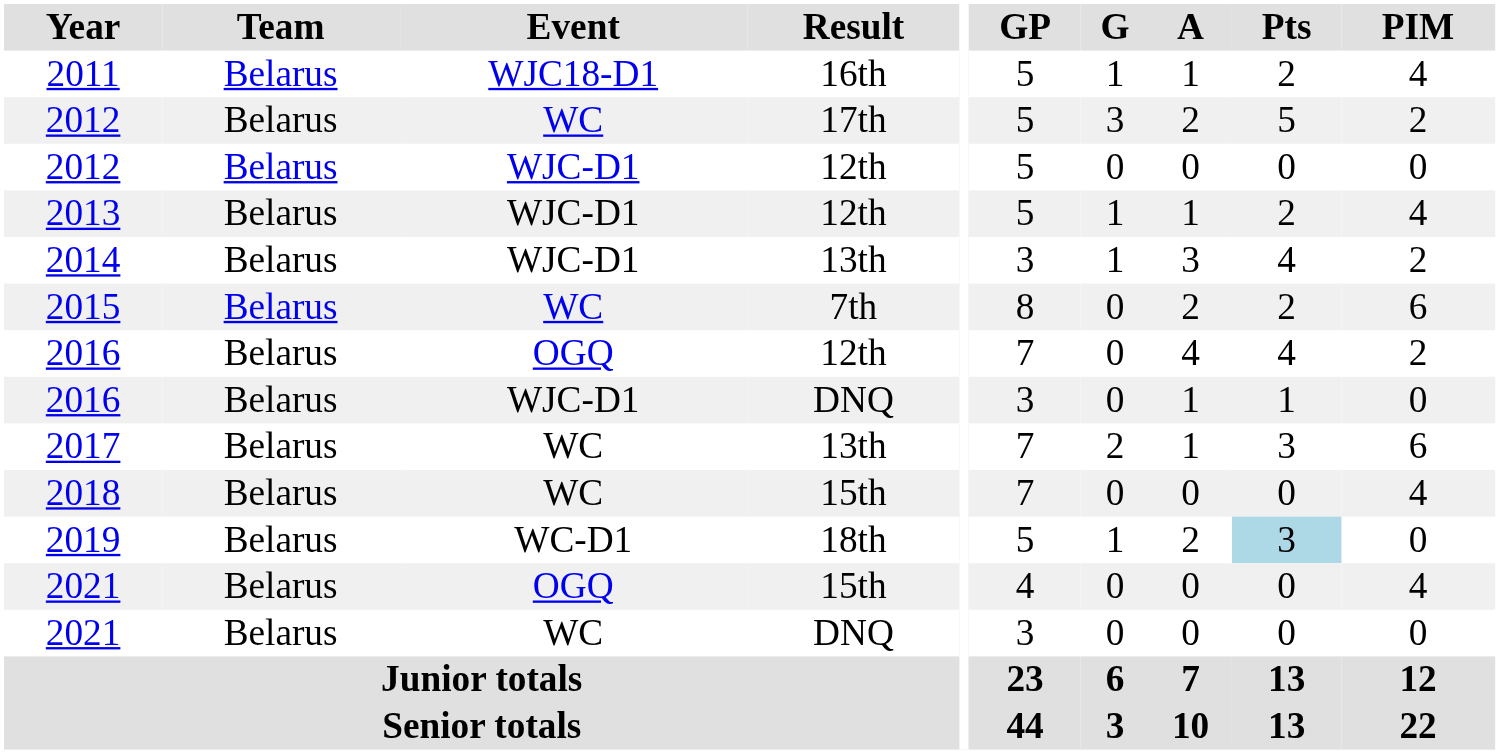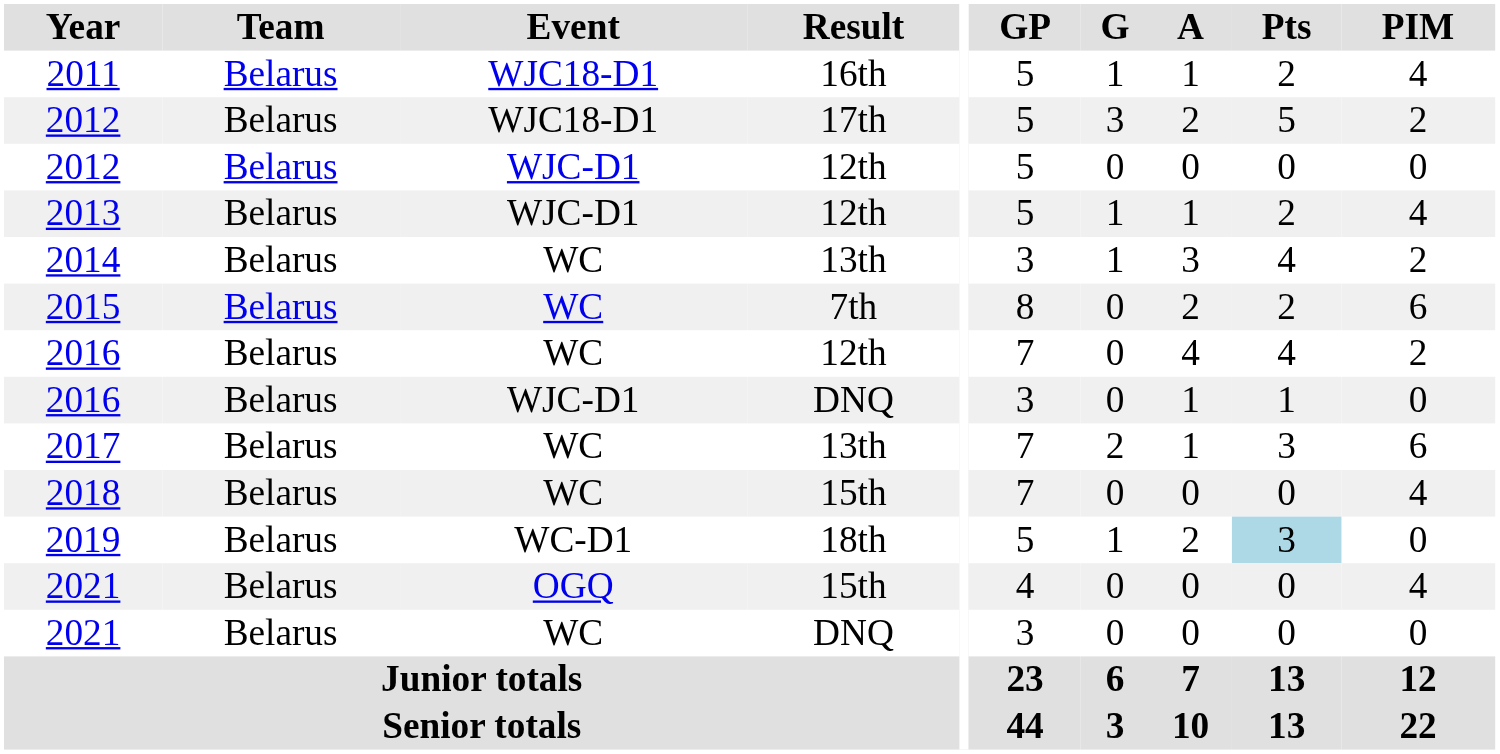 <table border="0" cellpadding="1" cellspacing="0" ID="Table3" style="text-align:center; width:40em">
 <tr ALIGN="center" bgcolor="#e0e0e0">
 <th>Year</th>
 <th>Team</th>
 <th>Event</th>
 <th>Result</th>
 <th rowspan="99" bgcolor="#ffffff"></th>
 <th>GP</th>
 <th>G</th>
 <th>A</th>
 <th>Pts</th>
 <th>PIM</th>
 </tr>
 <tr ALIGN="center">
 <td><a href='#'>2011</a></td>
 <td><a href='#'>Belarus</a></td>
 <td><a href='#'>WJC18-D1</a></td>
 <td>16th</td>
 <td>5</td>
 <td>1</td>
 <td>1</td>
 <td>2</td>
 <td>4</td>
 </tr>
 <tr ALIGN="center" bgcolor="#f0f0f0">
 <td><a href='#'>2012</a></td>
 <td>Belarus</td>
-<td><a href='#'>WC</a></td>
+<td>WJC18-D1</td>
 <td>17th</td>
 <td>5</td>
 <td>3</td>
 <td>2</td>
 <td>5</td>
 <td>2</td>
 </tr>
 <tr ALIGN="center">
 <td><a href='#'>2012</a></td>
 <td><a href='#'>Belarus</a></td>
 <td><a href='#'>WJC-D1</a></td>
 <td>12th</td>
 <td>5</td>
 <td>0</td>
 <td>0</td>
 <td>0</td>
 <td>0</td>
 </tr>
 <tr ALIGN="center" bgcolor="#f0f0f0">
 <td><a href='#'>2013</a></td>
 <td>Belarus</td>
 <td>WJC-D1</td>
 <td>12th</td>
 <td>5</td>
 <td>1</td>
 <td>1</td>
 <td>2</td>
 <td>4</td>
 </tr>
 <tr ALIGN="center">
 <td><a href='#'>2014</a></td>
 <td>Belarus</td>
-<td>WJC-D1</td>
+<td>WC</td>
 <td>13th</td>
 <td>3</td>
 <td>1</td>
 <td>3</td>
 <td>4</td>
 <td>2</td>
 </tr>
 <tr ALIGN="center" bgcolor="#f0f0f0">
 <td><a href='#'>2015</a></td>
 <td><a href='#'>Belarus</a></td>
 <td><a href='#'>WC</a></td>
 <td>7th</td>
 <td>8</td>
 <td>0</td>
 <td>2</td>
 <td>2</td>
 <td>6</td>
 </tr>
 <tr>
 <td><a href='#'>2016</a></td>
 <td>Belarus</td>
-<td><a href='#'>OGQ</a></td>
+<td>WC</td>
 <td>12th</td>
 <td>7</td>
 <td>0</td>
 <td>4</td>
 <td>4</td>
 <td>2</td>
 </tr>
 <tr bgcolor="#f0f0f0">
 <td><a href='#'>2016</a></td>
 <td>Belarus</td>
 <td>WJC-D1</td>
 <td>DNQ</td>
 <td>3</td>
 <td>0</td>
 <td>1</td>
 <td>1</td>
 <td>0</td>
 </tr>
 <tr>
 <td><a href='#'>2017</a></td>
 <td>Belarus</td>
 <td>WC</td>
 <td>13th</td>
 <td>7</td>
 <td>2</td>
 <td>1</td>
 <td>3</td>
 <td>6</td>
 </tr>
 <tr bgcolor="#f0f0f0">
 <td><a href='#'>2018</a></td>
 <td>Belarus</td>
 <td>WC</td>
 <td>15th</td>
 <td>7</td>
 <td>0</td>
 <td>0</td>
 <td>0</td>
 <td>4</td>
 </tr>
 <tr>
 <td><a href='#'>2019</a></td>
 <td>Belarus</td>
 <td>WC-D1</td>
 <td>18th</td>
 <td>5</td>
 <td>1</td>
 <td>2</td>
 <td style="background: lightblue;">3</td>
 <td>0</td>
 </tr>
 <tr bgcolor="#f0f0f0">
 <td><a href='#'>2021</a></td>
 <td>Belarus</td>
 <td><a href='#'>OGQ</a></td>
 <td>15th</td>
 <td>4</td>
 <td>0</td>
 <td>0</td>
 <td>0</td>
 <td>4</td>
 </tr>
 <tr>
 <td><a href='#'>2021</a></td>
 <td>Belarus</td>
 <td>WC</td>
 <td>DNQ</td>
 <td>3</td>
 <td>0</td>
 <td>0</td>
 <td>0</td>
 <td>0</td>
 </tr>
 <tr bgcolor="#e0e0e0">
 <th colspan="4">Junior totals</th>
 <th>23</th>
 <th>6</th>
 <th>7</th>
 <th>13</th>
 <th>12</th>
 </tr>
 <tr bgcolor="#e0e0e0">
 <th colspan="4">Senior totals</th>
 <th>44</th>
 <th>3</th>
 <th>10</th>
 <th>13</th>
 <th>22</th>
 </tr>
 </table>
